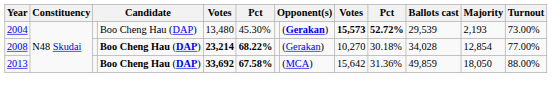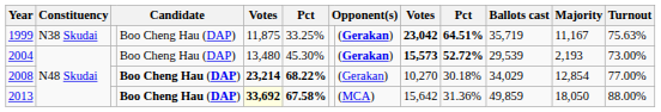 <table class="wikitable" style="margin:0.5em ; font-size:95%">
 <tr>
 <th>Year</th>
 <th>Constituency</th>
 <th colspan=2>Candidate</th>
 <th>Votes</th>
 <th>Pct</th>
 <th colspan=2>Opponent(s)</th>
 <th>Votes</th>
 <th>Pct</th>
 <th>Ballots cast</th>
 <th>Majority</th>
 <th>Turnout</th>
+</tr>
+<tr>
+<td><a href='#'>1999</a></td>
+<td>N38 <a href='#'>Skudai</a></td>
+<td></td>
+<td>Boo Cheng Hau (<a href='#'>DAP</a>)</td>
+<td align="right">11,875</td>
+<td>33.25%</td>
+<td></td>
+<td> (<a href='#'><strong>Gerakan</strong></a>)</td>
+<td align="right"><strong>23,042</strong></td>
+<td><strong>64.51%</strong></td>
+<td>35,719</td>
+<td>11,167</td>
+<td>75.63%</td>
 </tr>
 <tr>
 <td><a href='#'>2004</a></td>
 <td rowspan=3>N48 <a href='#'>Skudai</a></td>
 <td></td>
 <td>Boo Cheng Hau (<a href='#'>DAP</a>)</td>
 <td align="right">13,480</td>
 <td>45.30%</td>
 <td></td>
 <td> (<a href='#'><strong>Gerakan</strong></a>)</td>
 <td align="right"><strong>15,573</strong></td>
 <td><strong>52.72%</strong></td>
 <td>29,539</td>
 <td>2,193</td>
 <td>73.00%</td>
 </tr>
 <tr>
 <td><a href='#'>2008</a></td>
 <td></td>
 <td><strong>Boo Cheng Hau</strong> (<a href='#'><strong>DAP</strong></a>)</td>
 <td align="right"><strong>23,214</strong></td>
 <td><strong>68.22%</strong></td>
 <td></td>
 <td> (<a href='#'>Gerakan</a>)</td>
 <td align="right">10,270</td>
 <td>30.18%</td>
-<td>34,028</td>
+<td>34,029</td>
 <td>12,854</td>
 <td>77.00%</td>
 </tr>
 <tr>
 <td><a href='#'>2013</a></td>
 <td></td>
 <td><strong>Boo Cheng Hau</strong> (<a href='#'><strong>DAP</strong></a>)</td>
-<td align="right"><strong>33,692</strong></td>
+<td align="right" style="background: lightyellow;"><strong>33,692</strong></td>
 <td><strong>67.58%</strong></td>
 <td></td>
 <td> (<a href='#'>MCA</a>)</td>
 <td align="right">15,642</td>
 <td>31.36%</td>
 <td>49,859</td>
 <td>18,050</td>
 <td>88.00%</td>
 </tr>
 </table>
